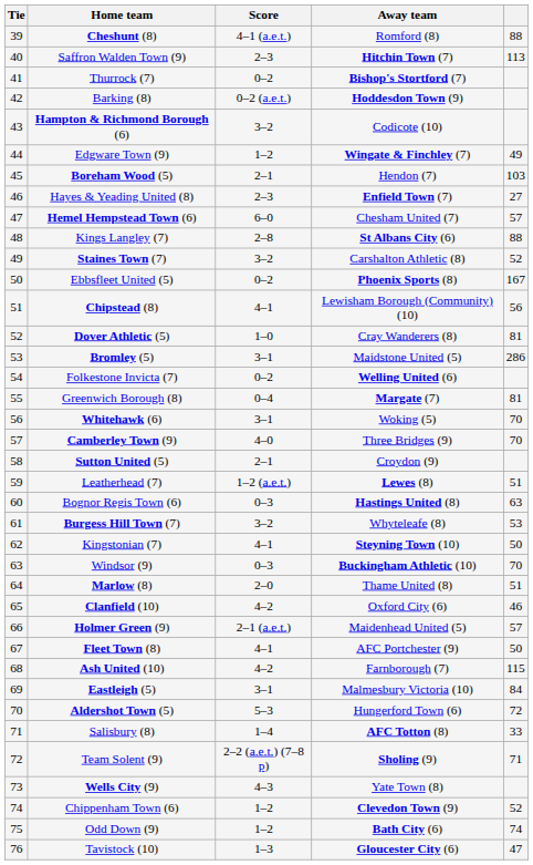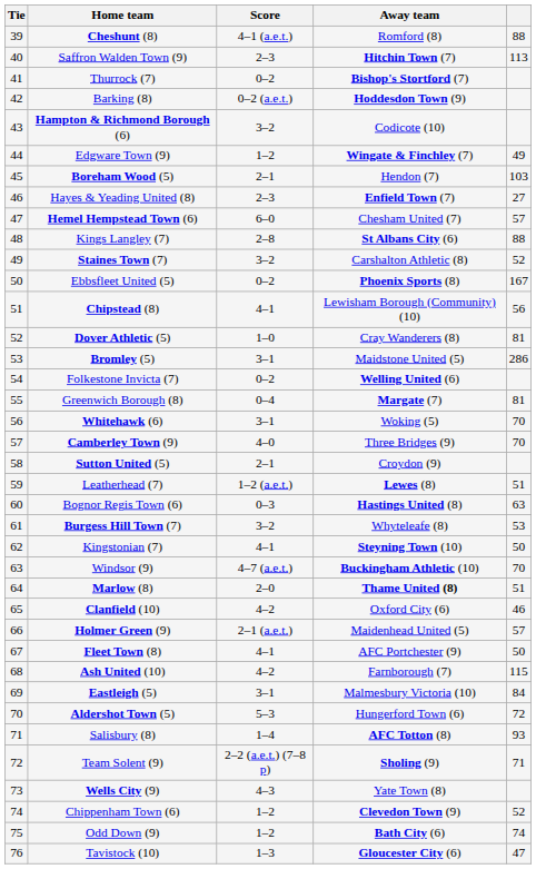 <table class="wikitable" style="width: 600px; background:WhiteSmoke; text-align:center; font-size:90%">
 <tr>
 <th>Tie</th>
 <th>Home team</th>
 <th>Score</th>
 <th>Away team</th>
 <th></th>
 </tr>
 <tr>
 <td>39</td>
 <td><strong><a href='#'>Cheshunt</a></strong> (8)</td>
 <td>4–1 (<a href='#'>a.e.t.</a>)</td>
 <td><a href='#'>Romford</a> (8)</td>
 <td>88</td>
 </tr>
 <tr>
 <td>40</td>
 <td><a href='#'>Saffron Walden Town</a> (9)</td>
 <td>2–3</td>
 <td><strong><a href='#'>Hitchin Town</a></strong> (7)</td>
 <td>113</td>
 </tr>
 <tr>
 <td>41</td>
 <td><a href='#'>Thurrock</a> (7)</td>
 <td>0–2</td>
 <td><strong><a href='#'>Bishop's Stortford</a></strong> (7)</td>
 <td></td>
 </tr>
 <tr>
 <td>42</td>
 <td><a href='#'>Barking</a> (8)</td>
 <td>0–2 (<a href='#'>a.e.t.</a>)</td>
 <td><strong><a href='#'>Hoddesdon Town</a></strong> (9)</td>
 <td></td>
 </tr>
 <tr>
 <td>43</td>
 <td><strong><a href='#'>Hampton & Richmond Borough</a></strong> (6)</td>
 <td>3–2</td>
 <td><a href='#'>Codicote</a> (10)</td>
 <td></td>
 </tr>
 <tr>
 <td>44</td>
 <td><a href='#'>Edgware Town</a> (9)</td>
 <td>1–2</td>
 <td><strong><a href='#'>Wingate & Finchley</a></strong> (7)</td>
 <td>49</td>
 </tr>
 <tr>
 <td>45</td>
 <td><strong><a href='#'>Boreham Wood</a></strong> (5)</td>
 <td>2–1</td>
 <td><a href='#'>Hendon</a> (7)</td>
 <td>103</td>
 </tr>
 <tr>
 <td>46</td>
 <td><a href='#'>Hayes & Yeading United</a> (8)</td>
 <td>2–3</td>
 <td><strong><a href='#'>Enfield Town</a></strong> (7)</td>
 <td>27</td>
 </tr>
 <tr>
 <td>47</td>
 <td><strong><a href='#'>Hemel Hempstead Town</a></strong> (6)</td>
 <td>6–0</td>
 <td><a href='#'>Chesham United</a> (7)</td>
 <td>57</td>
 </tr>
 <tr>
 <td>48</td>
 <td><a href='#'>Kings Langley</a> (7)</td>
 <td>2–8</td>
 <td><strong><a href='#'>St Albans City</a></strong> (6)</td>
 <td>88</td>
 </tr>
 <tr>
 <td>49</td>
 <td><strong><a href='#'>Staines Town</a></strong> (7)</td>
 <td>3–2</td>
 <td><a href='#'>Carshalton Athletic</a> (8)</td>
 <td>52</td>
 </tr>
 <tr>
 <td>50</td>
 <td><a href='#'>Ebbsfleet United</a> (5)</td>
 <td>0–2</td>
 <td><strong><a href='#'>Phoenix Sports</a></strong> (8)</td>
 <td>167</td>
 </tr>
 <tr>
 <td>51</td>
 <td><strong><a href='#'>Chipstead</a></strong> (8)</td>
 <td>4–1</td>
 <td><a href='#'>Lewisham Borough (Community)</a> (10)</td>
 <td>56</td>
 </tr>
 <tr>
 <td>52</td>
 <td><strong><a href='#'>Dover Athletic</a></strong> (5)</td>
 <td>1–0</td>
 <td><a href='#'>Cray Wanderers</a> (8)</td>
 <td>81</td>
 </tr>
 <tr>
 <td>53</td>
 <td><strong><a href='#'>Bromley</a></strong> (5)</td>
 <td>3–1</td>
 <td><a href='#'>Maidstone United</a> (5)</td>
 <td>286</td>
 </tr>
 <tr>
 <td>54</td>
 <td><a href='#'>Folkestone Invicta</a> (7)</td>
 <td>0–2</td>
 <td><strong><a href='#'>Welling United</a></strong> (6)</td>
 <td></td>
 </tr>
 <tr>
 <td>55</td>
 <td><a href='#'>Greenwich Borough</a> (8)</td>
 <td>0–4</td>
 <td><strong><a href='#'>Margate</a></strong> (7)</td>
 <td>81</td>
 </tr>
 <tr>
 <td>56</td>
 <td><strong><a href='#'>Whitehawk</a></strong> (6)</td>
 <td>3–1</td>
 <td><a href='#'>Woking</a> (5)</td>
 <td>70</td>
 </tr>
 <tr>
 <td>57</td>
 <td><strong><a href='#'>Camberley Town</a></strong> (9)</td>
 <td>4–0</td>
 <td><a href='#'>Three Bridges</a> (9)</td>
 <td>70</td>
 </tr>
 <tr>
 <td>58</td>
 <td><strong><a href='#'>Sutton United</a></strong> (5)</td>
 <td>2–1</td>
 <td><a href='#'>Croydon</a> (9)</td>
 <td></td>
 </tr>
 <tr>
 <td>59</td>
 <td><a href='#'>Leatherhead</a> (7)</td>
 <td>1–2 (<a href='#'>a.e.t.</a>)</td>
 <td><strong><a href='#'>Lewes</a></strong> (8)</td>
 <td>51</td>
 </tr>
 <tr>
 <td>60</td>
 <td><a href='#'>Bognor Regis Town</a> (6)</td>
 <td>0–3</td>
 <td><strong><a href='#'>Hastings United</a></strong> (8)</td>
 <td>63</td>
 </tr>
 <tr>
 <td>61</td>
 <td><strong><a href='#'>Burgess Hill Town</a></strong> (7)</td>
 <td>3–2</td>
 <td><a href='#'>Whyteleafe</a> (8)</td>
 <td>53</td>
 </tr>
 <tr>
 <td>62</td>
 <td><a href='#'>Kingstonian</a> (7)</td>
 <td>4–1</td>
 <td><strong><a href='#'>Steyning Town</a></strong> (10)</td>
 <td>50</td>
 </tr>
 <tr>
 <td>63</td>
 <td><a href='#'>Windsor</a> (9)</td>
-<td>0–3</td>
+<td>4–7 (<a href='#'>a.e.t.</a>)</td>
 <td><strong><a href='#'>Buckingham Athletic</a></strong> (10)</td>
 <td>70</td>
 </tr>
 <tr>
 <td>64</td>
 <td><strong><a href='#'>Marlow</a></strong> (8)</td>
 <td>2–0</td>
-<td><a href='#'>Thame United</a> (8)</td>
+<td><strong><a href='#'>Thame United</a> (8)</strong></td>
 <td>51</td>
 </tr>
 <tr>
 <td>65</td>
 <td><strong><a href='#'>Clanfield</a></strong> (10)</td>
 <td>4–2</td>
 <td><a href='#'>Oxford City</a> (6)</td>
 <td>46</td>
 </tr>
 <tr>
 <td>66</td>
 <td><strong><a href='#'>Holmer Green</a></strong> (9)</td>
 <td>2–1 (<a href='#'>a.e.t.</a>)</td>
 <td><a href='#'>Maidenhead United</a> (5)</td>
 <td>57</td>
 </tr>
 <tr>
 <td>67</td>
 <td><strong><a href='#'>Fleet Town</a></strong> (8)</td>
 <td>4–1</td>
 <td><a href='#'>AFC Portchester</a> (9)</td>
 <td>50</td>
 </tr>
 <tr>
 <td>68</td>
 <td><strong><a href='#'>Ash United</a></strong> (10)</td>
 <td>4–2</td>
 <td><a href='#'>Farnborough</a> (7)</td>
 <td>115</td>
 </tr>
 <tr>
 <td>69</td>
 <td><strong><a href='#'>Eastleigh</a></strong> (5)</td>
 <td>3–1</td>
 <td><a href='#'>Malmesbury Victoria</a> (10)</td>
 <td>84</td>
 </tr>
 <tr>
 <td>70</td>
 <td><strong><a href='#'>Aldershot Town</a></strong> (5)</td>
 <td>5–3</td>
 <td><a href='#'>Hungerford Town</a> (6)</td>
 <td>72</td>
 </tr>
 <tr>
 <td>71</td>
 <td><a href='#'>Salisbury</a> (8)</td>
 <td>1–4</td>
 <td><strong><a href='#'>AFC Totton</a></strong> (8)</td>
-<td>33</td>
+<td>93</td>
 </tr>
 <tr>
 <td>72</td>
 <td><a href='#'>Team Solent</a> (9)</td>
 <td>2–2 (<a href='#'>a.e.t.</a>) (7–8 <a href='#'>p</a>)</td>
 <td><strong><a href='#'>Sholing</a></strong> (9)</td>
 <td>71</td>
 </tr>
 <tr>
 <td>73</td>
 <td><strong><a href='#'>Wells City</a></strong> (9)</td>
 <td>4–3</td>
 <td><a href='#'>Yate Town</a> (8)</td>
 <td></td>
 </tr>
 <tr>
 <td>74</td>
 <td><a href='#'>Chippenham Town</a> (6)</td>
 <td>1–2</td>
 <td><strong><a href='#'>Clevedon Town</a></strong> (9)</td>
 <td>52</td>
 </tr>
 <tr>
 <td>75</td>
 <td><a href='#'>Odd Down</a> (9)</td>
 <td>1–2</td>
 <td><strong><a href='#'>Bath City</a></strong> (6)</td>
 <td>74</td>
 </tr>
 <tr>
 <td>76</td>
 <td><a href='#'>Tavistock</a> (10)</td>
 <td>1–3</td>
 <td><strong><a href='#'>Gloucester City</a></strong> (6)</td>
 <td>47</td>
 </tr>
 </table>
